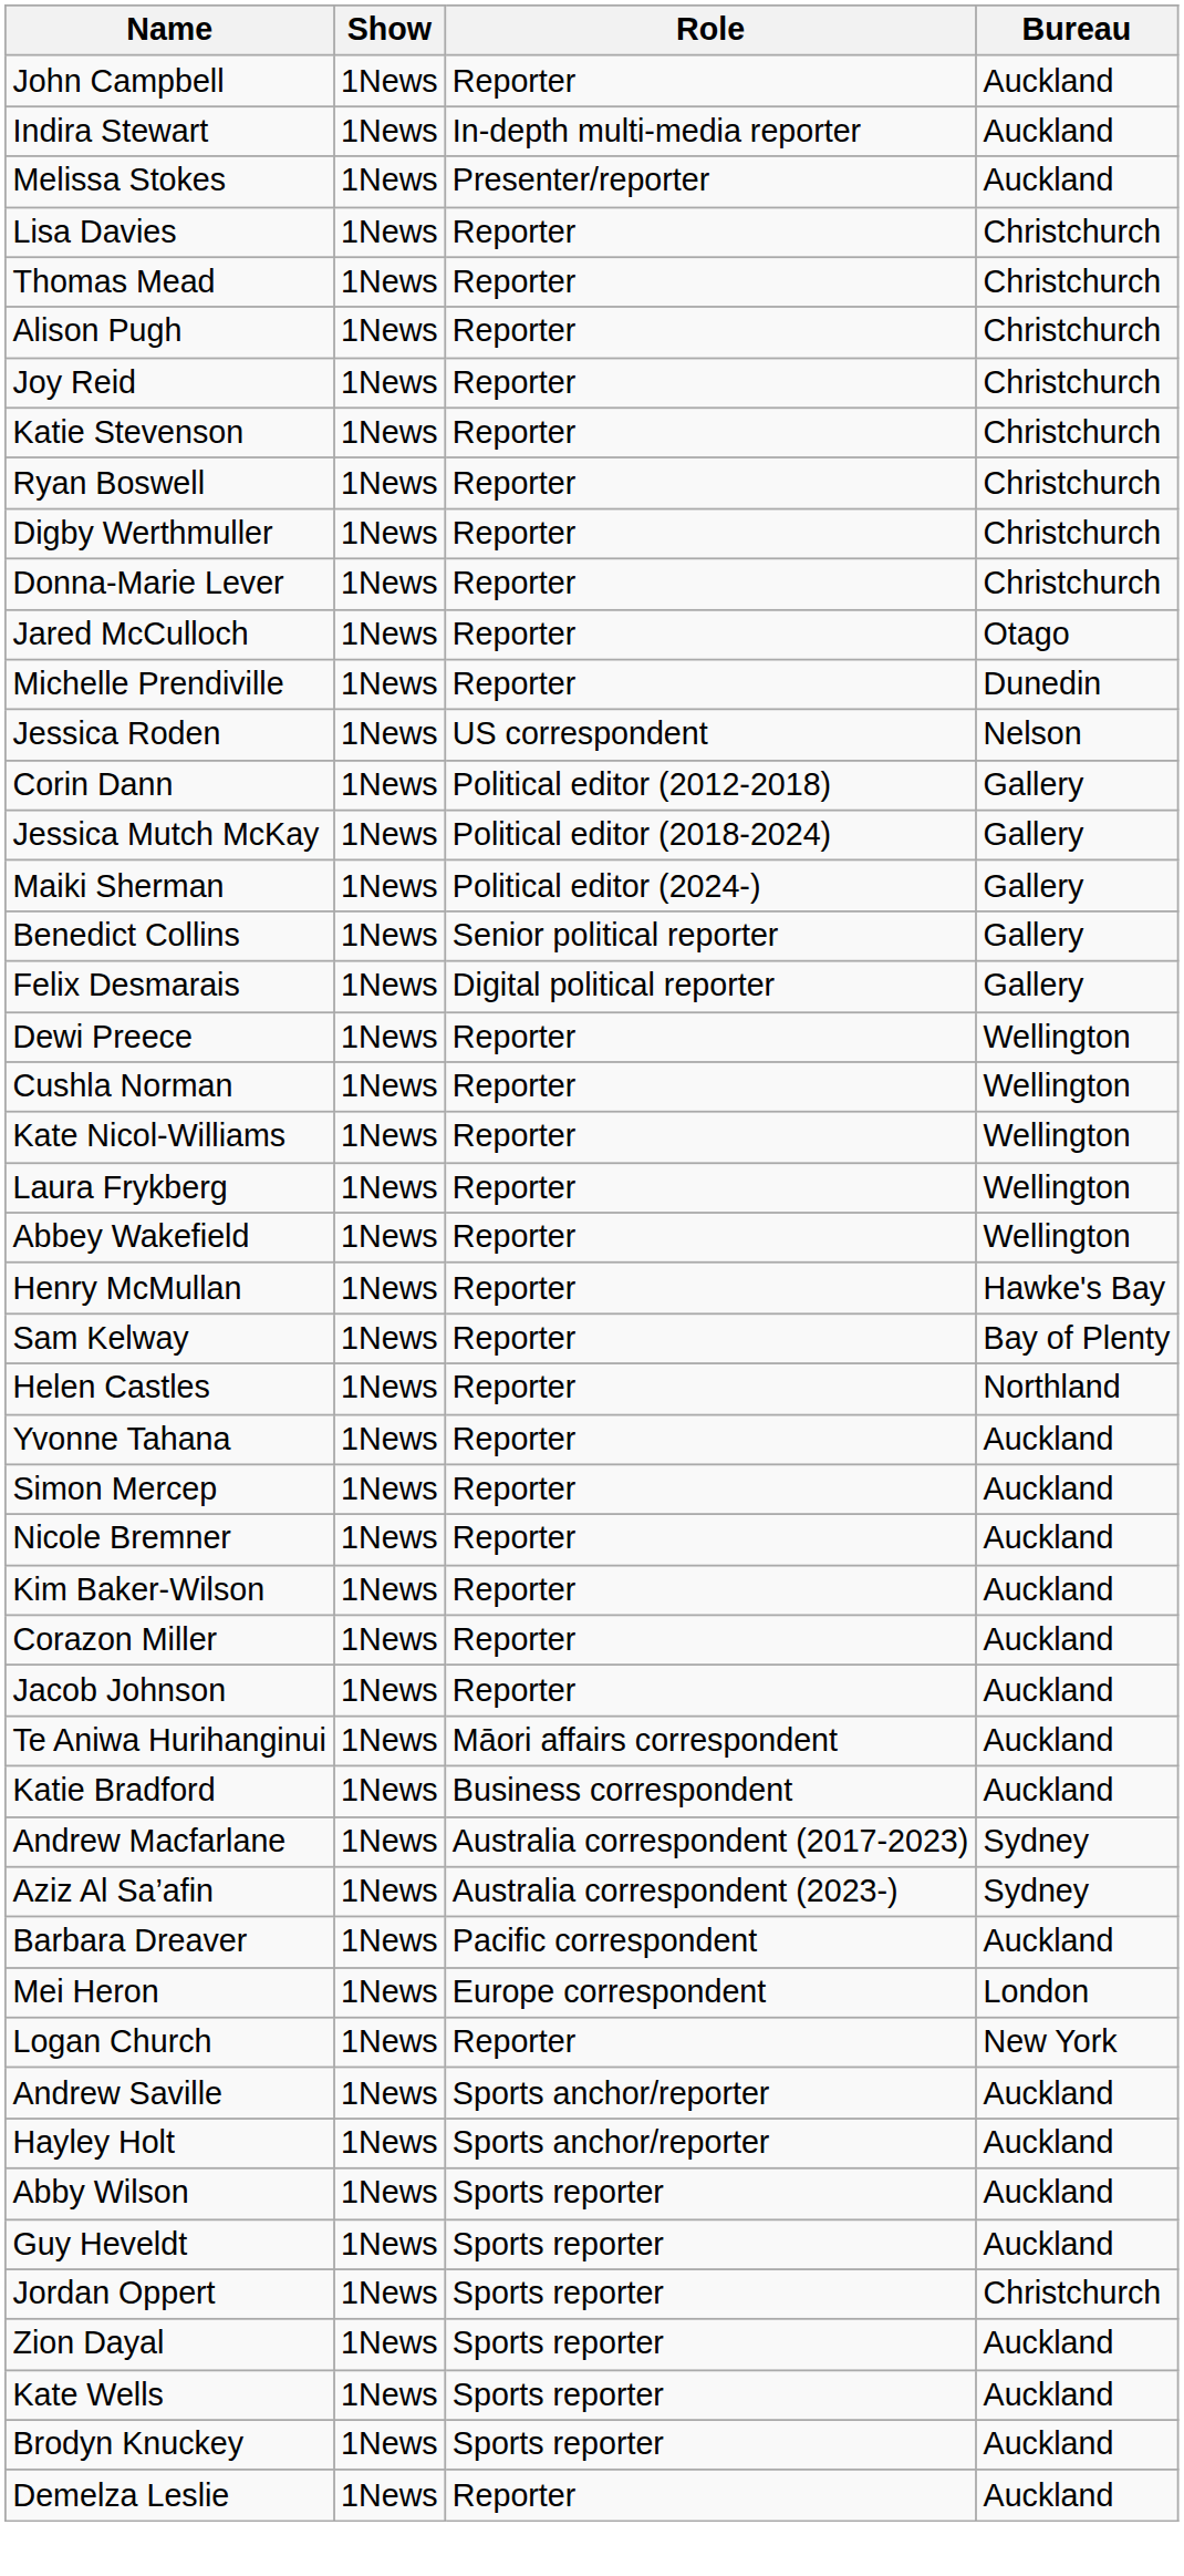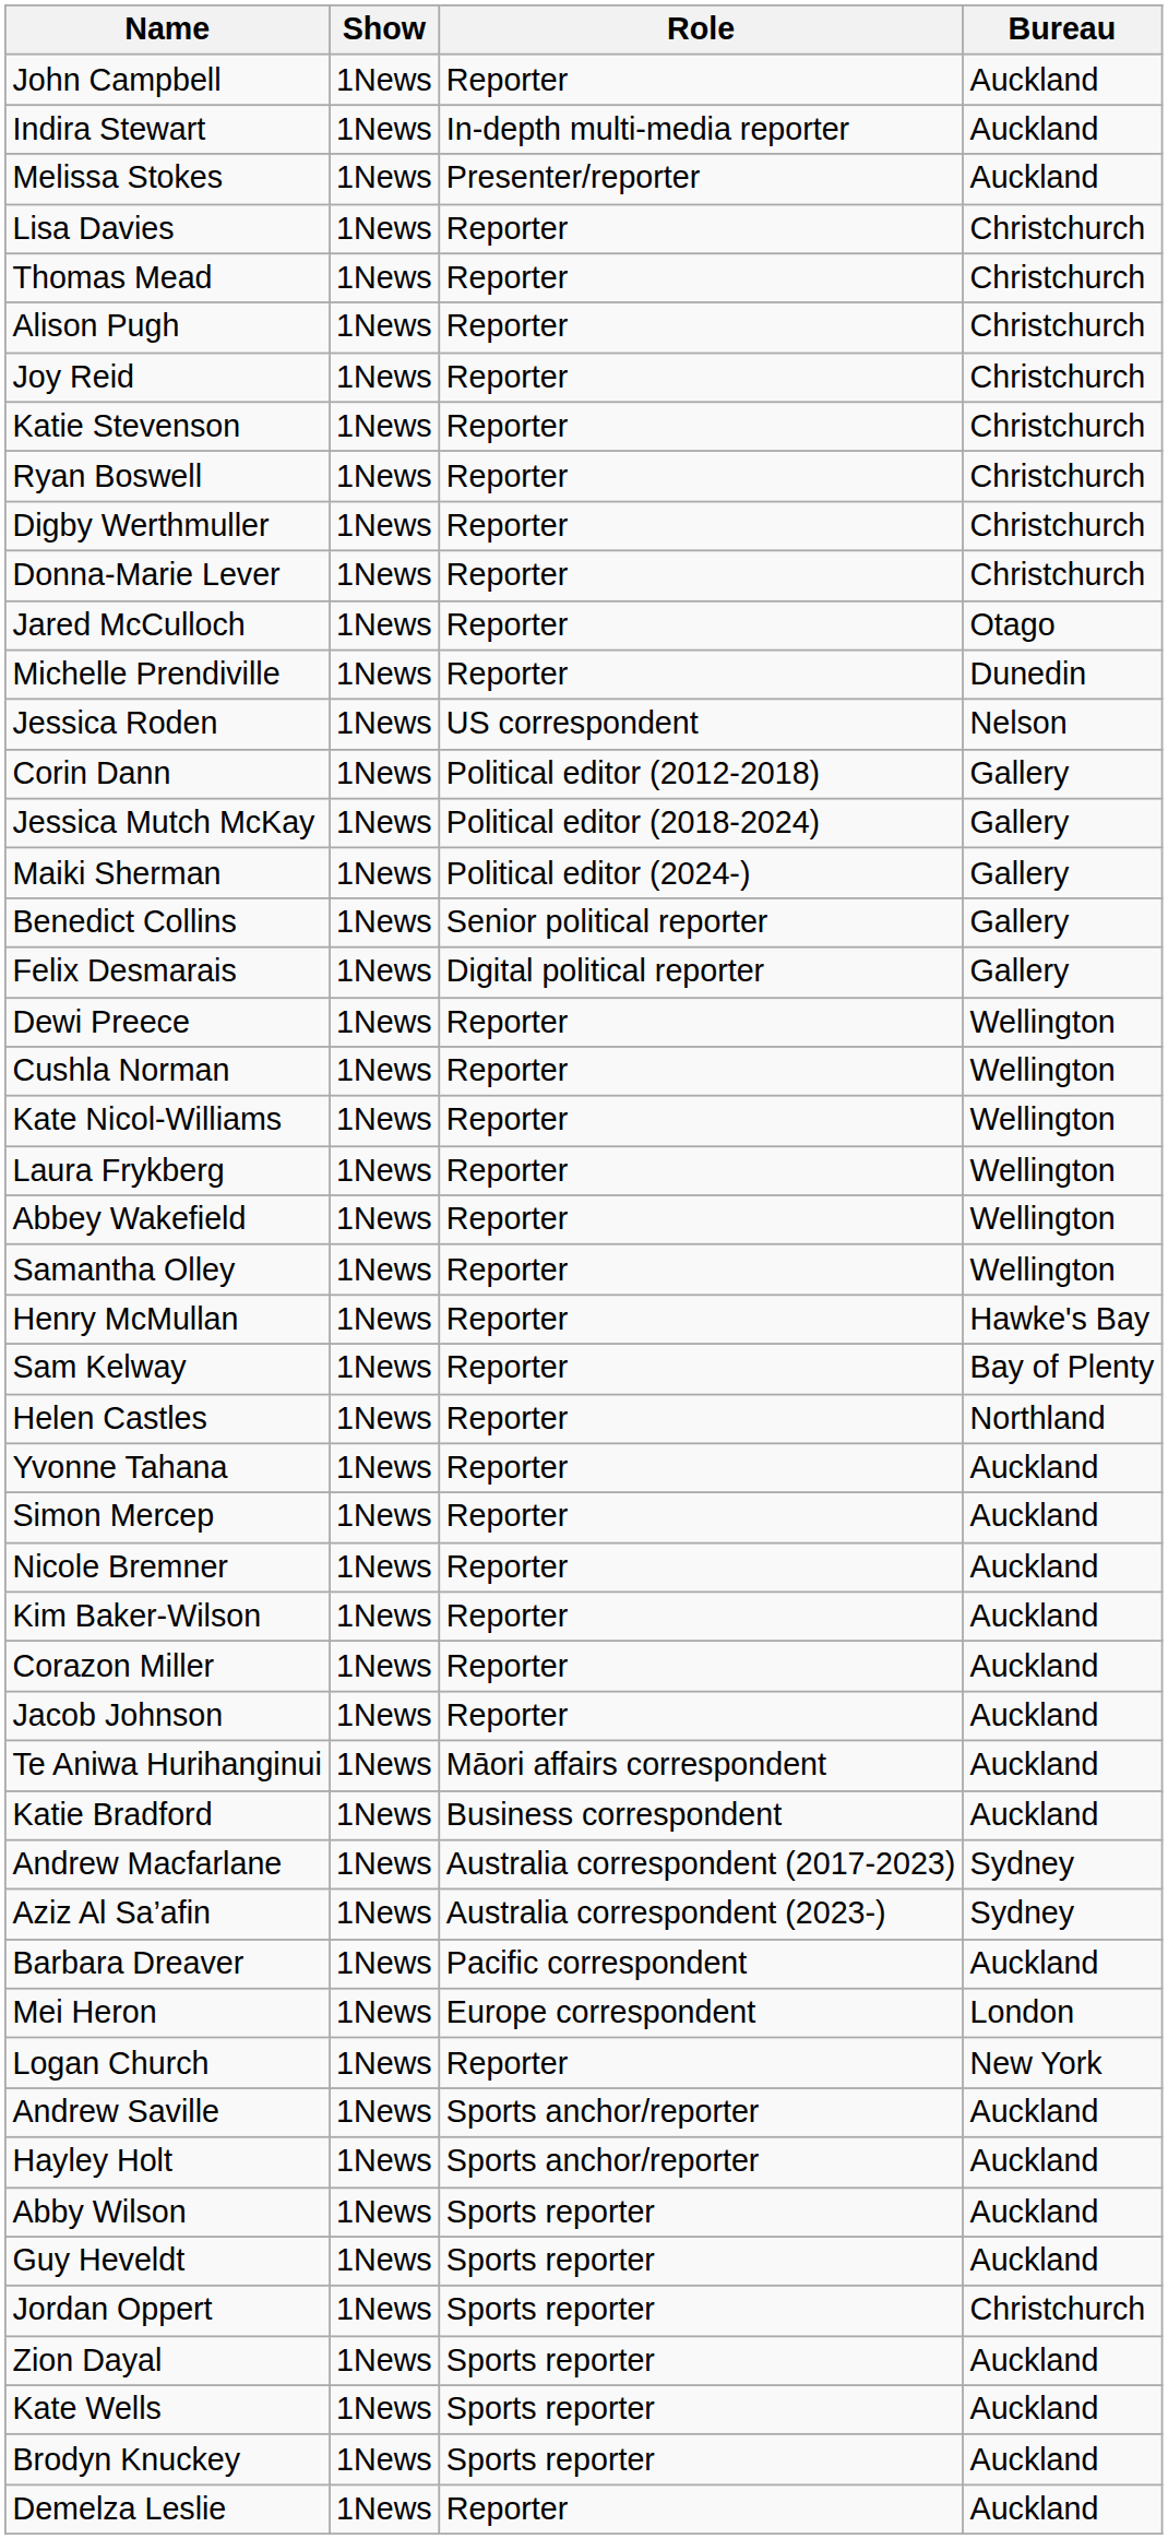 <table class="wikitable sortable">
 <tr>
 <th>Name</th>
 <th>Show</th>
 <th>Role</th>
 <th>Bureau</th>
 </tr>
 <tr>
 <td>John Campbell</td>
 <td>1News</td>
 <td>Reporter</td>
 <td>Auckland</td>
 </tr>
 <tr>
 <td>Indira Stewart</td>
 <td>1News</td>
 <td>In-depth multi-media reporter</td>
 <td>Auckland</td>
 </tr>
 <tr>
 <td>Melissa Stokes</td>
 <td>1News</td>
 <td>Presenter/reporter</td>
 <td>Auckland</td>
 </tr>
 <tr>
 <td>Lisa Davies</td>
 <td>1News</td>
 <td>Reporter</td>
 <td>Christchurch</td>
 </tr>
 <tr>
 <td>Thomas Mead</td>
 <td>1News</td>
 <td>Reporter</td>
 <td>Christchurch</td>
 </tr>
 <tr>
 <td>Alison Pugh</td>
 <td>1News</td>
 <td>Reporter</td>
 <td>Christchurch</td>
 </tr>
 <tr>
 <td>Joy Reid</td>
 <td>1News</td>
 <td>Reporter</td>
 <td>Christchurch</td>
 </tr>
 <tr>
 <td>Katie Stevenson</td>
 <td>1News</td>
 <td>Reporter</td>
 <td>Christchurch</td>
 </tr>
 <tr>
 <td>Ryan Boswell</td>
 <td>1News</td>
 <td>Reporter</td>
 <td>Christchurch</td>
 </tr>
 <tr>
 <td>Digby Werthmuller</td>
 <td>1News</td>
 <td>Reporter</td>
 <td>Christchurch</td>
 </tr>
 <tr>
 <td>Donna-Marie Lever</td>
 <td>1News</td>
 <td>Reporter</td>
 <td>Christchurch</td>
 </tr>
 <tr>
 <td>Jared McCulloch</td>
 <td>1News</td>
 <td>Reporter</td>
 <td>Otago</td>
 </tr>
 <tr>
 <td>Michelle Prendiville</td>
 <td>1News</td>
 <td>Reporter</td>
 <td>Dunedin</td>
 </tr>
 <tr>
 <td>Jessica Roden</td>
 <td>1News</td>
 <td>US correspondent</td>
 <td>Nelson</td>
 </tr>
 <tr>
 <td>Corin Dann</td>
 <td>1News</td>
 <td>Political editor (2012-2018)</td>
 <td>Gallery</td>
 </tr>
 <tr>
 <td>Jessica Mutch McKay</td>
 <td>1News</td>
 <td>Political editor (2018-2024)</td>
 <td>Gallery</td>
 </tr>
 <tr>
 <td>Maiki Sherman</td>
 <td>1News</td>
 <td>Political editor (2024-)</td>
 <td>Gallery</td>
 </tr>
 <tr>
 <td>Benedict Collins</td>
 <td>1News</td>
 <td>Senior political reporter</td>
 <td>Gallery</td>
 </tr>
 <tr>
 <td>Felix Desmarais</td>
 <td>1News</td>
 <td>Digital political reporter</td>
 <td>Gallery</td>
 </tr>
 <tr>
 <td>Dewi Preece</td>
 <td>1News</td>
 <td>Reporter</td>
 <td>Wellington</td>
 </tr>
 <tr>
 <td>Cushla Norman</td>
 <td>1News</td>
 <td>Reporter</td>
 <td>Wellington</td>
 </tr>
 <tr>
 <td>Kate Nicol-Williams</td>
 <td>1News</td>
 <td>Reporter</td>
 <td>Wellington</td>
 </tr>
 <tr>
 <td>Laura Frykberg</td>
 <td>1News</td>
 <td>Reporter</td>
 <td>Wellington</td>
 </tr>
 <tr>
 <td>Abbey Wakefield</td>
+<td>1News</td>
+<td>Reporter</td>
+<td>Wellington</td>
+</tr>
+<tr>
+<td>Samantha Olley</td>
 <td>1News</td>
 <td>Reporter</td>
 <td>Wellington</td>
 </tr>
 <tr>
 <td>Henry McMullan</td>
 <td>1News</td>
 <td>Reporter</td>
 <td>Hawke's Bay</td>
 </tr>
 <tr>
 <td>Sam Kelway</td>
 <td>1News</td>
 <td>Reporter</td>
 <td>Bay of Plenty</td>
 </tr>
 <tr>
 <td>Helen Castles</td>
 <td>1News</td>
 <td>Reporter</td>
 <td>Northland</td>
 </tr>
 <tr>
 <td>Yvonne Tahana</td>
 <td>1News</td>
 <td>Reporter</td>
 <td>Auckland</td>
 </tr>
 <tr>
 <td>Simon Mercep</td>
 <td>1News</td>
 <td>Reporter</td>
 <td>Auckland</td>
 </tr>
 <tr>
 <td>Nicole Bremner</td>
 <td>1News</td>
 <td>Reporter</td>
 <td>Auckland</td>
 </tr>
 <tr>
 <td>Kim Baker-Wilson</td>
 <td>1News</td>
 <td>Reporter</td>
 <td>Auckland</td>
 </tr>
 <tr>
 <td>Corazon Miller</td>
 <td>1News</td>
 <td>Reporter</td>
 <td>Auckland</td>
 </tr>
 <tr>
 <td>Jacob Johnson</td>
 <td>1News</td>
 <td>Reporter</td>
 <td>Auckland</td>
 </tr>
 <tr>
 <td>Te Aniwa Hurihanginui</td>
 <td>1News</td>
 <td>Māori affairs correspondent</td>
 <td>Auckland</td>
 </tr>
 <tr>
 <td>Katie Bradford</td>
 <td>1News</td>
 <td>Business correspondent</td>
 <td>Auckland</td>
 </tr>
 <tr>
 <td>Andrew Macfarlane</td>
 <td>1News</td>
 <td>Australia correspondent (2017-2023)</td>
 <td>Sydney</td>
 </tr>
 <tr>
 <td>Aziz Al Sa’afin</td>
 <td>1News</td>
 <td>Australia correspondent (2023-)</td>
 <td>Sydney</td>
 </tr>
 <tr>
 <td>Barbara Dreaver</td>
 <td>1News</td>
 <td>Pacific correspondent</td>
 <td>Auckland</td>
 </tr>
 <tr>
 <td>Mei Heron</td>
 <td>1News</td>
 <td>Europe correspondent</td>
 <td>London</td>
 </tr>
 <tr>
 <td>Logan Church</td>
 <td>1News</td>
 <td>Reporter</td>
 <td>New York</td>
 </tr>
 <tr>
 <td>Andrew Saville</td>
 <td>1News</td>
 <td>Sports anchor/reporter</td>
 <td>Auckland</td>
 </tr>
 <tr>
 <td>Hayley Holt</td>
 <td>1News</td>
 <td>Sports anchor/reporter</td>
 <td>Auckland</td>
 </tr>
 <tr>
 <td>Abby Wilson</td>
 <td>1News</td>
 <td>Sports reporter</td>
 <td>Auckland</td>
 </tr>
 <tr>
 <td>Guy Heveldt</td>
 <td>1News</td>
 <td>Sports reporter</td>
 <td>Auckland</td>
 </tr>
 <tr>
 <td>Jordan Oppert</td>
 <td>1News</td>
 <td>Sports reporter</td>
 <td>Christchurch</td>
 </tr>
 <tr>
 <td>Zion Dayal</td>
 <td>1News</td>
 <td>Sports reporter</td>
 <td>Auckland</td>
 </tr>
 <tr>
 <td>Kate Wells</td>
 <td>1News</td>
 <td>Sports reporter</td>
 <td>Auckland</td>
 </tr>
 <tr>
 <td>Brodyn Knuckey</td>
 <td>1News</td>
 <td>Sports reporter</td>
 <td>Auckland</td>
 </tr>
 <tr>
 <td>Demelza Leslie</td>
 <td>1News</td>
 <td>Reporter</td>
 <td>Auckland</td>
 </tr>
 </table>
